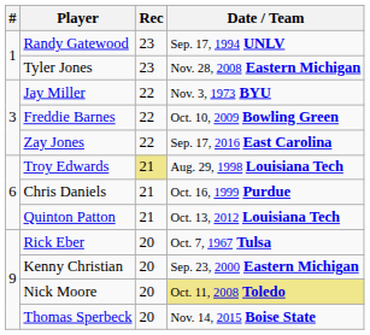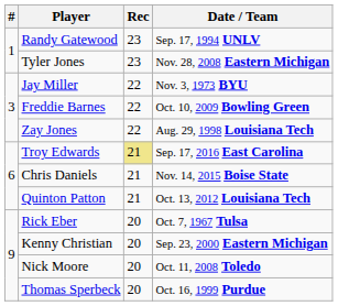 <table class="wikitable" style="font-size:90%; white-space: nowrap;">
 <tr>
 <th>#</th>
 <th>Player</th>
 <th>Rec</th>
 <th>Date / Team</th>
 </tr>
 <tr>
 <td rowspan=2>1</td>
 <td><a href='#'>Randy Gatewood</a></td>
 <td>23</td>
 <td><small>Sep. 17, <a href='#'>1994</a></small> <strong><a href='#'>UNLV</a></strong></td>
 </tr>
 <tr>
 <td>Tyler Jones</td>
 <td>23</td>
 <td><small>Nov. 28, <a href='#'>2008</a></small> <strong><a href='#'>Eastern Michigan</a></strong></td>
 </tr>
 <tr>
 <td rowspan=3>3</td>
 <td><a href='#'>Jay Miller</a></td>
 <td>22</td>
 <td><small>Nov. 3, <a href='#'>1973</a></small> <strong><a href='#'>BYU</a></strong></td>
 </tr>
 <tr>
 <td><a href='#'>Freddie Barnes</a></td>
 <td>22</td>
 <td><small>Oct. 10, <a href='#'>2009</a> </small> <strong><a href='#'>Bowling Green</a></strong></td>
 </tr>
 <tr>
 <td><a href='#'>Zay Jones</a></td>
 <td>22</td>
-<td><small>Sep. 17, <a href='#'>2016</a> </small> <strong><a href='#'>East Carolina</a></strong></td>
+<td><small>Aug. 29, <a href='#'>1998</a> </small> <strong><a href='#'>Louisiana Tech</a></strong></td>
 </tr>
 <tr>
 <td rowspan=3>6</td>
 <td><a href='#'>Troy Edwards</a></td>
 <td style="background: khaki;">21</td>
-<td><small>Aug. 29, <a href='#'>1998</a> </small> <strong><a href='#'>Louisiana Tech</a></strong></td>
+<td><small>Sep. 17, <a href='#'>2016</a> </small> <strong><a href='#'>East Carolina</a></strong></td>
 </tr>
 <tr>
 <td>Chris Daniels</td>
 <td>21</td>
-<td><small>Oct. 16, <a href='#'>1999</a></small> <strong><a href='#'>Purdue</a></strong></td>
+<td><small>Nov. 14, <a href='#'>2015</a> </small> <strong><a href='#'>Boise State</a></strong></td>
 </tr>
 <tr>
 <td><a href='#'>Quinton Patton</a></td>
 <td>21</td>
 <td><small>Oct. 13, <a href='#'>2012</a> </small> <strong><a href='#'>Louisiana Tech</a></strong></td>
 </tr>
 <tr>
 <td rowspan=4>9</td>
 <td><a href='#'>Rick Eber</a></td>
 <td>20</td>
 <td><small>Oct. 7, <a href='#'>1967</a></small> <strong><a href='#'>Tulsa</a></strong></td>
 </tr>
 <tr>
 <td>Kenny Christian</td>
 <td>20</td>
 <td><small>Sep. 23, <a href='#'>2000</a></small> <strong><a href='#'>Eastern Michigan</a></strong></td>
 </tr>
 <tr>
 <td>Nick Moore</td>
 <td>20</td>
-<td style="background: khaki;"><small>Oct. 11, <a href='#'>2008</a></small> <strong><a href='#'>Toledo</a></strong></td>
+<td><small>Oct. 11, <a href='#'>2008</a></small> <strong><a href='#'>Toledo</a></strong></td>
 </tr>
 <tr>
 <td><a href='#'>Thomas Sperbeck</a></td>
 <td>20</td>
-<td><small>Nov. 14, <a href='#'>2015</a> </small> <strong><a href='#'>Boise State</a></strong></td>
+<td><small>Oct. 16, <a href='#'>1999</a></small> <strong><a href='#'>Purdue</a></strong></td>
 </tr>
 </table>
